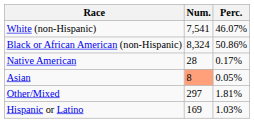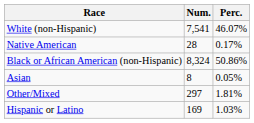 <table class="wikitable">
 <tr>
 <th>Race</th>
 <th>Num.</th>
 <th>Perc.</th>
 </tr>
 <tr>
 <td><a href='#'>White</a> (non-Hispanic)</td>
 <td>7,541</td>
 <td>46.07%</td>
 </tr>
 <tr>
+<td><a href='#'>Native American</a></td>
+<td>28</td>
+<td>0.17%</td>
+</tr>
+<tr>
 <td><a href='#'>Black or African American</a> (non-Hispanic)</td>
 <td>8,324</td>
 <td>50.86%</td>
 </tr>
 <tr>
-<td><a href='#'>Native American</a></td>
-<td>28</td>
-<td>0.17%</td>
-</tr>
-<tr>
 <td><a href='#'>Asian</a></td>
-<td style="background: lightsalmon;">8</td>
+<td>8</td>
 <td>0.05%</td>
 </tr>
 <tr>
 <td><a href='#'>Other/Mixed</a></td>
 <td>297</td>
 <td>1.81%</td>
 </tr>
 <tr>
 <td><a href='#'>Hispanic</a> or <a href='#'>Latino</a></td>
 <td>169</td>
 <td>1.03%</td>
 </tr>
 </table>
